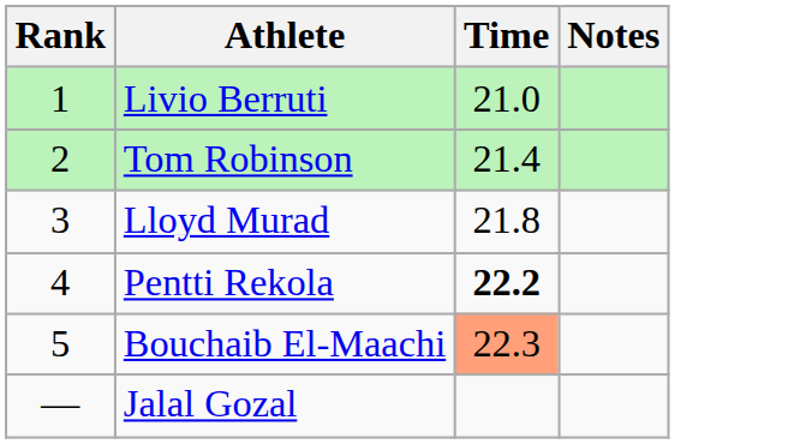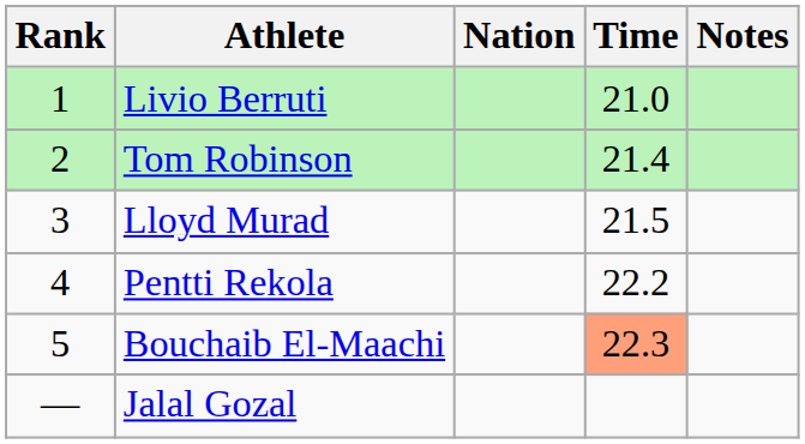 <table class="wikitable sortable" style="text-align:center">
 <tr>
 <th>Rank</th>
 <th>Athlete</th>
+<th>Nation</th>
 <th>Time</th>
 <th>Notes</th>
 </tr>
 <tr bgcolor=bbf3bb>
 <td>1</td>
 <td align=left><a href='#'>Livio Berruti</a></td>
+<td align=left></td>
 <td>21.0</td>
 <td></td>
 </tr>
 <tr bgcolor=bbf3bb>
 <td>2</td>
 <td align=left><a href='#'>Tom Robinson</a></td>
+<td align=left></td>
 <td>21.4</td>
 <td></td>
 </tr>
 <tr>
 <td>3</td>
 <td align=left><a href='#'>Lloyd Murad</a></td>
-<td>21.8</td>
+<td align=left></td>
+<td>21.5</td>
 <td></td>
 </tr>
 <tr>
 <td>4</td>
 <td align=left><a href='#'>Pentti Rekola</a></td>
-<td><strong>22.2</strong></td>
+<td align=left></td>
+<td>22.2</td>
 <td></td>
 </tr>
 <tr>
 <td>5</td>
 <td align=left><a href='#'>Bouchaib El-Maachi</a></td>
+<td align=left></td>
 <td style="background: lightsalmon;">22.3</td>
 <td></td>
 </tr>
 <tr>
 <td data-sort-value=6>—</td>
 <td align=left><a href='#'>Jalal Gozal</a></td>
+<td align=left></td>
 <td data-sort-value=99.9></td>
 <td></td>
 </tr>
 </table>
